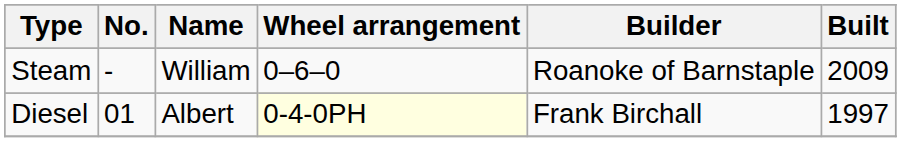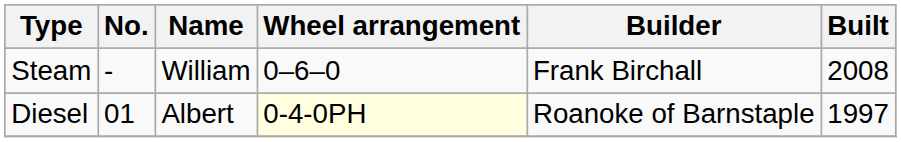 <table class="wikitable" border="1">
 <tr>
 <th>Type</th>
 <th>No.</th>
 <th>Name</th>
 <th>Wheel arrangement</th>
 <th>Builder</th>
 <th>Built</th>
 </tr>
 <tr>
 <td>Steam</td>
 <td>-</td>
 <td>William</td>
 <td>0–6–0</td>
-<td>Roanoke of Barnstaple</td>
-<td>2009</td>
+<td>Frank Birchall</td>
+<td>2008</td>
 </tr>
 <tr>
 <td>Diesel</td>
 <td>01</td>
 <td>Albert</td>
 <td style="background: lightyellow;">0-4-0PH</td>
-<td>Frank Birchall</td>
+<td>Roanoke of Barnstaple</td>
 <td>1997</td>
 </tr>
 <tr>
 </tr>
 </table>
